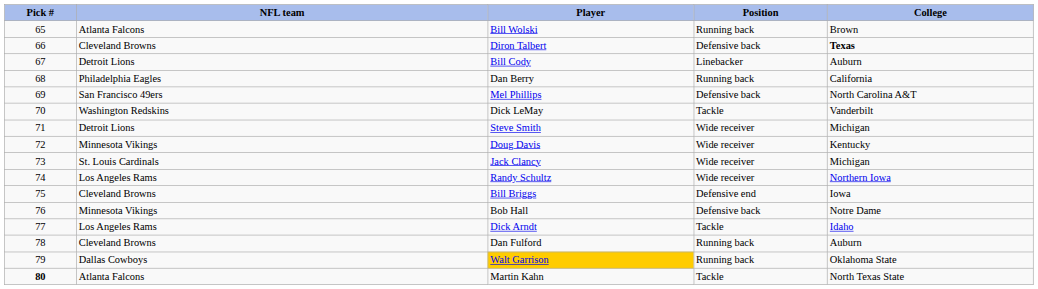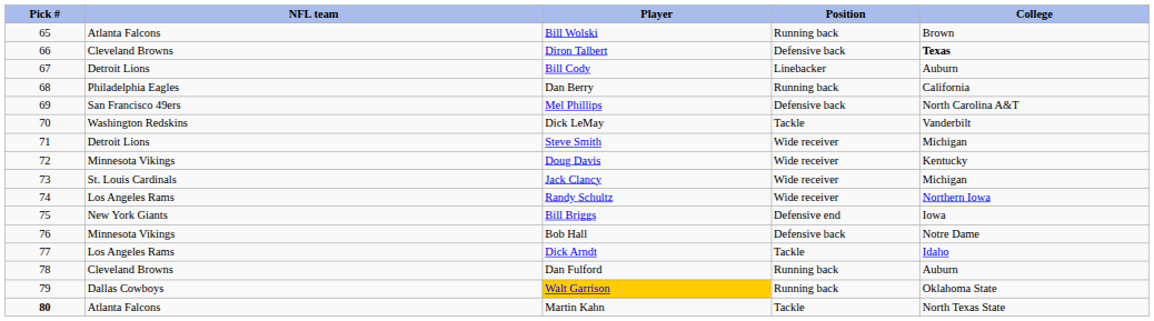 <table class="wikitable sortable sortable" style="width: 100%">
 <tr>
 <th style="background:#A8BDEC;" width=7%>Pick #</th>
 <th width=40% style="background:#A8BDEC;">NFL team</th>
 <th width=20% style="background:#A8BDEC;">Player</th>
 <th width=13% style="background:#A8BDEC;">Position</th>
 <th style="background:#A8BDEC;">College</th>
 </tr>
 <tr>
 <td align=center>65</td>
 <td>Atlanta Falcons</td>
 <td><a href='#'>Bill Wolski</a></td>
 <td>Running back</td>
 <td>Brown</td>
 </tr>
 <tr>
 <td align=center>66</td>
 <td>Cleveland Browns</td>
 <td><a href='#'>Diron Talbert</a></td>
 <td>Defensive back</td>
 <td><strong>Texas</strong></td>
 </tr>
 <tr>
 <td align=center>67</td>
 <td>Detroit Lions</td>
 <td><a href='#'>Bill Cody</a></td>
 <td>Linebacker</td>
 <td>Auburn</td>
 </tr>
 <tr>
 <td align=center>68</td>
 <td>Philadelphia Eagles</td>
 <td>Dan Berry</td>
 <td>Running back</td>
 <td>California</td>
 </tr>
 <tr>
 <td align=center>69</td>
 <td>San Francisco 49ers</td>
 <td><a href='#'>Mel Phillips</a></td>
 <td>Defensive back</td>
 <td>North Carolina A&T</td>
 </tr>
 <tr>
 <td align=center>70</td>
 <td>Washington Redskins</td>
 <td>Dick LeMay</td>
 <td>Tackle</td>
 <td>Vanderbilt</td>
 </tr>
 <tr>
 <td align=center>71</td>
 <td>Detroit Lions</td>
 <td><a href='#'>Steve Smith</a></td>
 <td>Wide receiver</td>
 <td>Michigan</td>
 </tr>
 <tr>
 <td align=center>72</td>
 <td>Minnesota Vikings</td>
 <td><a href='#'>Doug Davis</a></td>
 <td>Wide receiver</td>
 <td>Kentucky</td>
 </tr>
 <tr>
 <td align=center>73</td>
 <td>St. Louis Cardinals</td>
 <td><a href='#'>Jack Clancy</a></td>
 <td>Wide receiver</td>
 <td>Michigan</td>
 </tr>
 <tr>
 <td align=center>74</td>
 <td>Los Angeles Rams</td>
 <td><a href='#'>Randy Schultz</a></td>
 <td>Wide receiver</td>
 <td><a href='#'>Northern Iowa</a></td>
 </tr>
 <tr>
 <td align=center>75</td>
-<td>Cleveland Browns</td>
+<td>New York Giants</td>
 <td><a href='#'>Bill Briggs</a></td>
 <td>Defensive end</td>
 <td>Iowa</td>
 </tr>
 <tr>
 <td align=center>76</td>
 <td>Minnesota Vikings</td>
 <td>Bob Hall</td>
 <td>Defensive back</td>
 <td>Notre Dame</td>
 </tr>
 <tr>
 <td align=center>77</td>
 <td>Los Angeles Rams</td>
 <td><a href='#'>Dick Arndt</a></td>
 <td>Tackle</td>
 <td><a href='#'>Idaho</a></td>
 </tr>
 <tr>
 <td align=center>78</td>
 <td>Cleveland Browns</td>
 <td>Dan Fulford</td>
 <td>Running back</td>
 <td>Auburn</td>
 </tr>
 <tr>
 <td align=center>79</td>
 <td>Dallas Cowboys</td>
 <td bgcolor="#FFCC00"><a href='#'>Walt Garrison</a></td>
 <td>Running back</td>
 <td>Oklahoma State</td>
 </tr>
 <tr>
 <td align=center><strong>80</strong></td>
 <td>Atlanta Falcons</td>
 <td>Martin Kahn</td>
 <td>Tackle</td>
 <td>North Texas State</td>
 </tr>
 </table>
